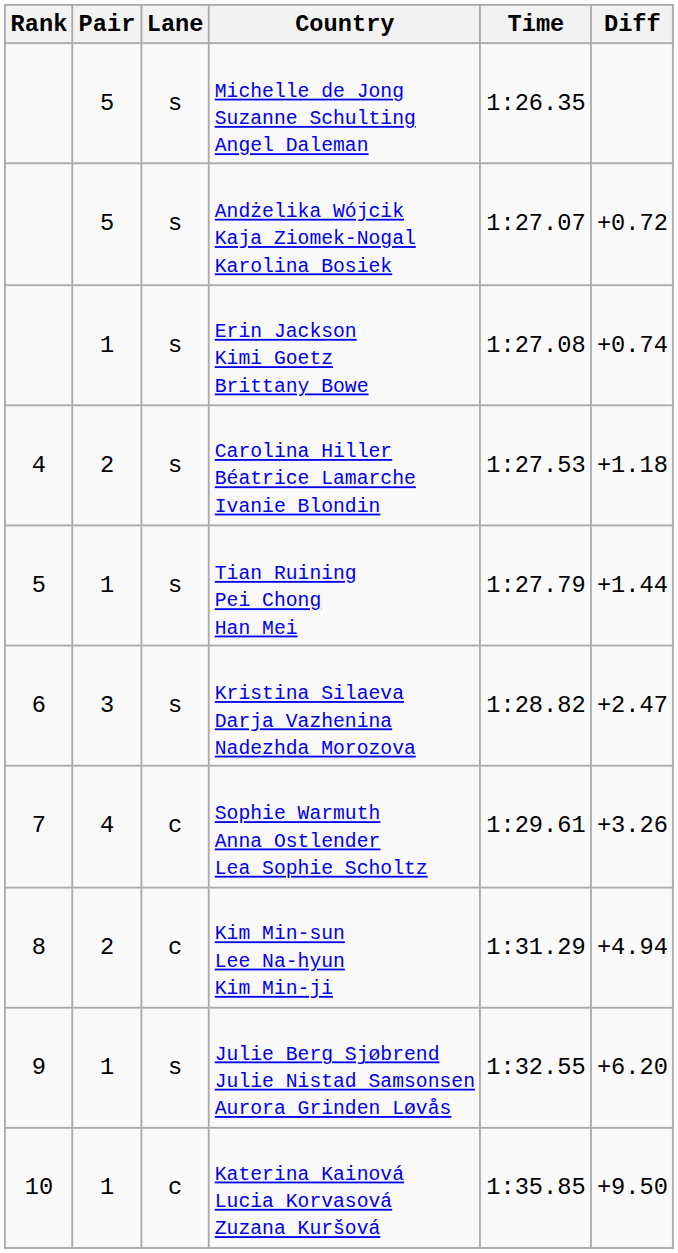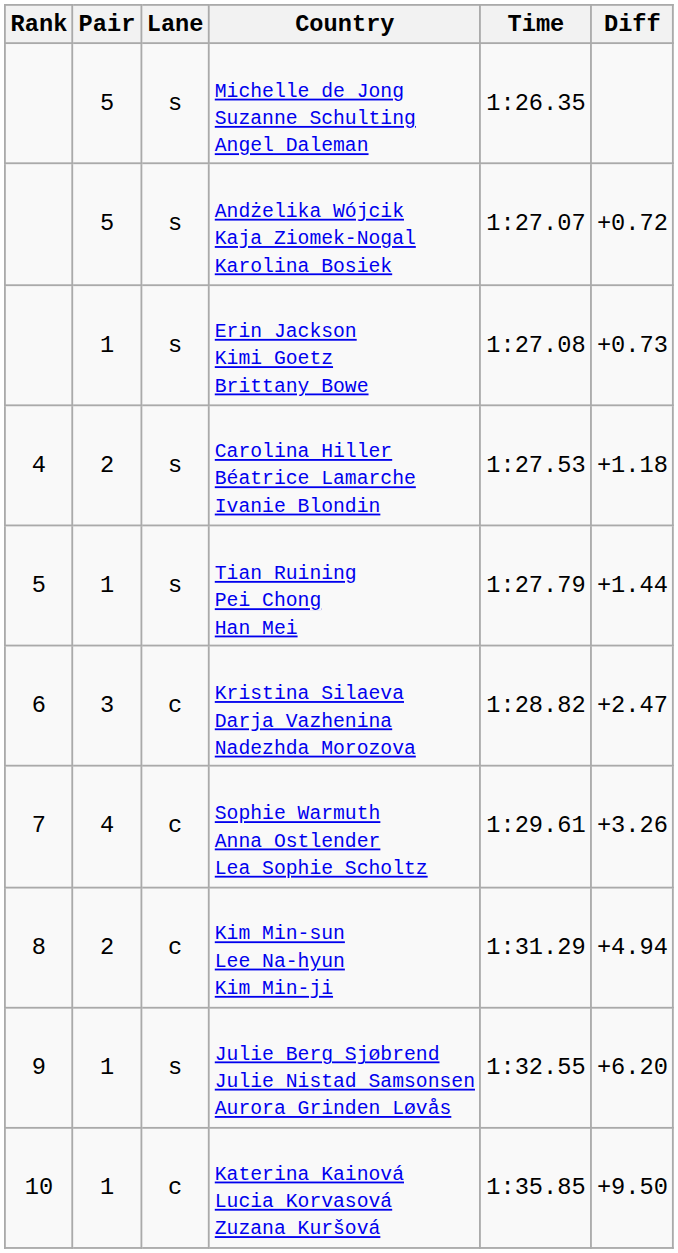 <table class="wikitable sortable" style="text-align:center">
 <tr>
 <th>Rank</th>
 <th>Pair</th>
 <th>Lane</th>
 <th>Country</th>
 <th>Time</th>
 <th>Diff</th>
 </tr>
 <tr>
 <td></td>
 <td>5</td>
 <td>s</td>
 <td align=left><br><small><a href='#'>Michelle de Jong</a><br><a href='#'>Suzanne Schulting</a><br><a href='#'>Angel Daleman</a></small></td>
 <td>1:26.35</td>
 <td></td>
 </tr>
 <tr>
 <td></td>
 <td>5</td>
 <td>s</td>
 <td align=left><br><small><a href='#'>Andżelika Wójcik</a><br><a href='#'>Kaja Ziomek-Nogal</a><br><a href='#'>Karolina Bosiek</a></small></td>
 <td>1:27.07</td>
 <td>+0.72</td>
 </tr>
 <tr>
 <td></td>
 <td>1</td>
 <td>s</td>
 <td align=left><br><small><a href='#'>Erin Jackson</a><br><a href='#'>Kimi Goetz</a><br><a href='#'>Brittany Bowe</a></small></td>
 <td>1:27.08</td>
-<td>+0.74</td>
+<td>+0.73</td>
 </tr>
 <tr>
 <td>4</td>
 <td>2</td>
 <td>s</td>
 <td align=left><br><small><a href='#'>Carolina Hiller</a><br><a href='#'>Béatrice Lamarche</a><br><a href='#'>Ivanie Blondin</a></small></td>
 <td>1:27.53</td>
 <td>+1.18</td>
 </tr>
 <tr>
 <td>5</td>
 <td>1</td>
 <td>s</td>
 <td align=left><br><small><a href='#'>Tian Ruining</a><br><a href='#'>Pei Chong</a><br><a href='#'>Han Mei</a></small></td>
 <td>1:27.79</td>
 <td>+1.44</td>
 </tr>
 <tr>
 <td>6</td>
 <td>3</td>
-<td>s</td>
+<td>c</td>
 <td align=left><br><small><a href='#'>Kristina Silaeva</a><br><a href='#'>Darja Vazhenina</a><br><a href='#'>Nadezhda Morozova</a></small></td>
 <td>1:28.82</td>
 <td>+2.47</td>
 </tr>
 <tr>
 <td>7</td>
 <td>4</td>
 <td>c</td>
 <td align=left><br><small><a href='#'>Sophie Warmuth</a><br><a href='#'>Anna Ostlender</a><br><a href='#'>Lea Sophie Scholtz</a></small></td>
 <td>1:29.61</td>
 <td>+3.26</td>
 </tr>
 <tr>
 <td>8</td>
 <td>2</td>
 <td>c</td>
 <td align=left><br><small><a href='#'>Kim Min-sun</a><br><a href='#'>Lee Na-hyun</a><br><a href='#'>Kim Min-ji</a></small></td>
 <td>1:31.29</td>
 <td>+4.94</td>
 </tr>
 <tr>
 <td>9</td>
 <td>1</td>
 <td>s</td>
 <td align=left><br><small><a href='#'>Julie Berg Sjøbrend</a><br><a href='#'>Julie Nistad Samsonsen</a><br><a href='#'>Aurora Grinden Løvås</a></small></td>
 <td>1:32.55</td>
 <td>+6.20</td>
 </tr>
 <tr>
 <td>10</td>
 <td>1</td>
 <td>c</td>
 <td align=left><br><small><a href='#'>Katerina Kainová</a><br><a href='#'>Lucia Korvasová</a><br><a href='#'>Zuzana Kuršová</a></small></td>
 <td>1:35.85</td>
 <td>+9.50</td>
 </tr>
 </table>
